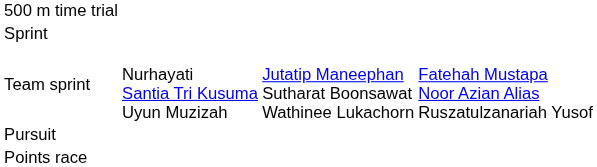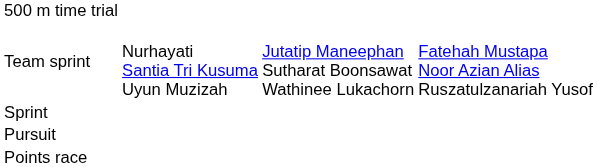 <table>
 <tr>
 <td>500 m time trial</td>
-<td></td>
-<td></td>
-<td></td>
-</tr>
-<tr>
-<td>Sprint</td>
 <td></td>
 <td></td>
 <td></td>
 </tr>
 <tr>
 <td>Team sprint</td>
 <td><br>Nurhayati<br><a href='#'>Santia Tri Kusuma</a><br>Uyun Muzizah</td>
 <td><br><a href='#'>Jutatip Maneephan</a><br>Sutharat Boonsawat<br>Wathinee Lukachorn</td>
 <td nowrap=true><br><a href='#'>Fatehah Mustapa</a><br><a href='#'>Noor Azian Alias</a><br>Ruszatulzanariah Yusof</td>
+</tr>
+<tr>
+<td>Sprint</td>
+<td></td>
+<td></td>
+<td></td>
 </tr>
 <tr>
 <td>Pursuit</td>
 <td nowrap=true></td>
 <td nowrap=true></td>
 <td></td>
 </tr>
 <tr>
 <td>Points race</td>
 <td></td>
 <td nowrap=true></td>
 <td></td>
 </tr>
 </table>
